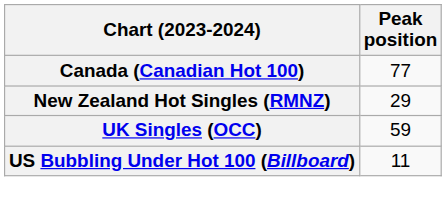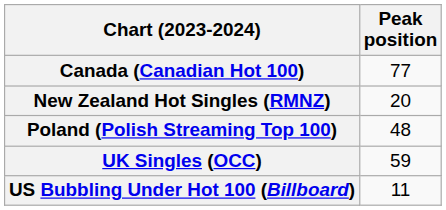 <table class="wikitable sortable plainrowheaders" style="text-align:center">
 <tr>
 <th scope="col">Chart (2023-2024)</th>
 <th scope="col">Peak<br>position</th>
 </tr>
 <tr>
 <th scope="row">Canada (<a href='#'>Canadian Hot 100</a>)</th>
 <td>77</td>
 </tr>
 <tr>
 <th scope="row">New Zealand Hot Singles (<a href='#'>RMNZ</a>)</th>
-<td>29</td>
+<td>20</td>
+</tr>
+<tr>
+<th scope="row">Poland (<a href='#'>Polish Streaming Top 100</a>)</th>
+<td>48</td>
 </tr>
 <tr>
 <th scope="row"><a href='#'>UK Singles</a> (<a href='#'>OCC</a>)</th>
 <td>59</td>
 </tr>
 <tr>
 <th scope="row">US <a href='#'>Bubbling Under Hot 100</a> (<em><a href='#'>Billboard</a></em>)</th>
 <td>11</td>
 </tr>
 </table>
